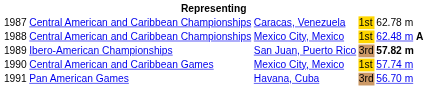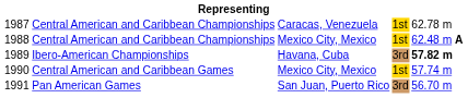 <table>
 <tr>
 <th colspan="5">Representing </th>
 </tr>
 <tr>
 <td>1987</td>
 <td><a href='#'>Central American and Caribbean Championships</a></td>
 <td><a href='#'>Caracas, Venezuela</a></td>
 <td bgcolor="gold">1st</td>
 <td>62.78 m</td>
 </tr>
 <tr>
 <td>1988</td>
 <td><a href='#'>Central American and Caribbean Championships</a></td>
 <td><a href='#'>Mexico City, Mexico</a></td>
 <td bgcolor=gold>1st</td>
 <td><a href='#'>62.48 m</a> <strong>A</strong></td>
 </tr>
 <tr>
 <td>1989</td>
 <td><a href='#'>Ibero-American Championships</a></td>
-<td><a href='#'>San Juan, Puerto Rico</a></td>
+<td><a href='#'>Havana, Cuba</a></td>
 <td bgcolor="cc9966">3rd</td>
 <td><strong>57.82 m</strong></td>
 </tr>
 <tr>
 <td>1990</td>
 <td><a href='#'>Central American and Caribbean Games</a></td>
 <td><a href='#'>Mexico City, Mexico</a></td>
 <td bgcolor="gold">1st</td>
 <td><a href='#'>57.74 m</a></td>
 </tr>
 <tr>
 <td>1991</td>
 <td><a href='#'>Pan American Games</a></td>
-<td><a href='#'>Havana, Cuba</a></td>
+<td><a href='#'>San Juan, Puerto Rico</a></td>
 <td bgcolor="cc9966">3rd</td>
 <td><a href='#'>56.70 m</a></td>
 </tr>
 </table>
